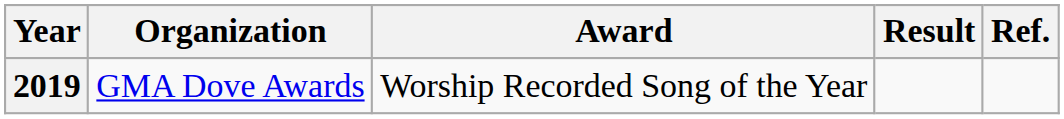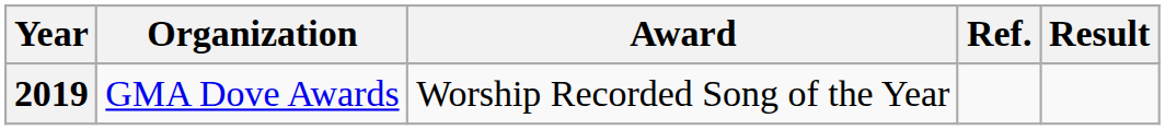 <table class="wikitable plainrowheaders">
 <tr>
 <th>Year</th>
 <th>Organization</th>
 <th>Award</th>
+<th>Ref.</th>
 <th>Result</th>
-<th>Ref.</th>
 </tr>
 <tr>
 <th>2019</th>
 <td><a href='#'>GMA Dove Awards</a></td>
 <td>Worship Recorded Song of the Year</td>
+<td style="text-align:center;"></td>
 <td></td>
-<td style="text-align:center;"></td>
 </tr>
 </table>
